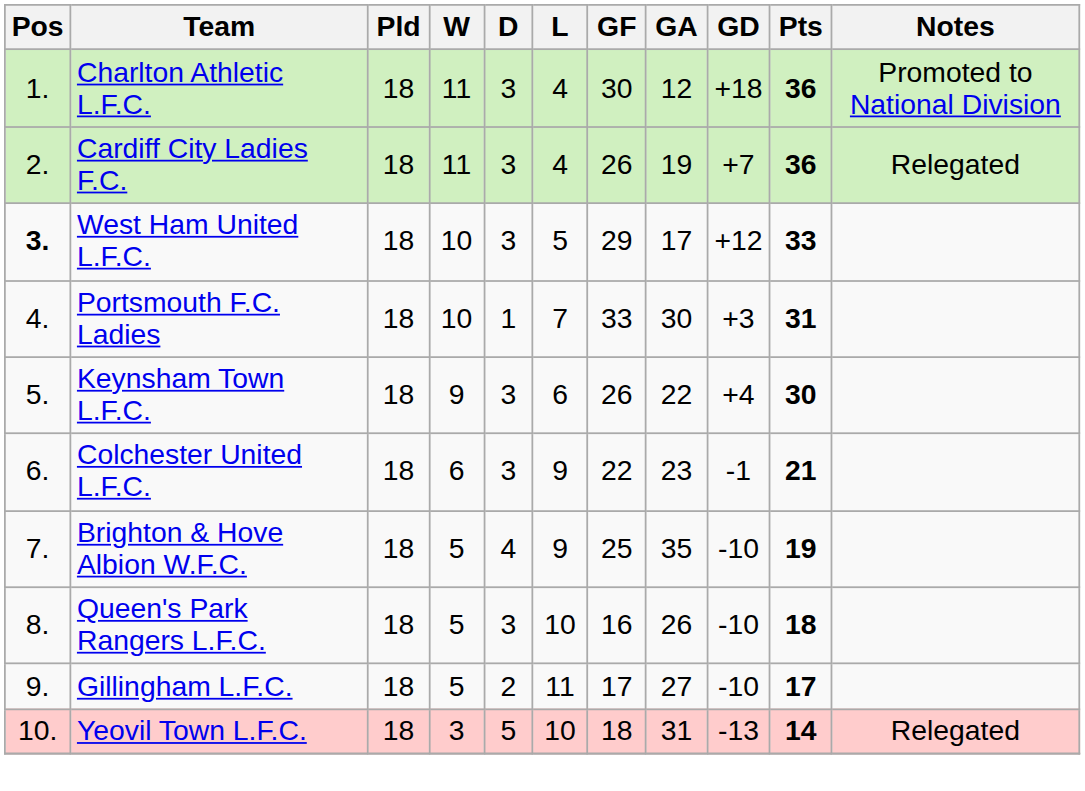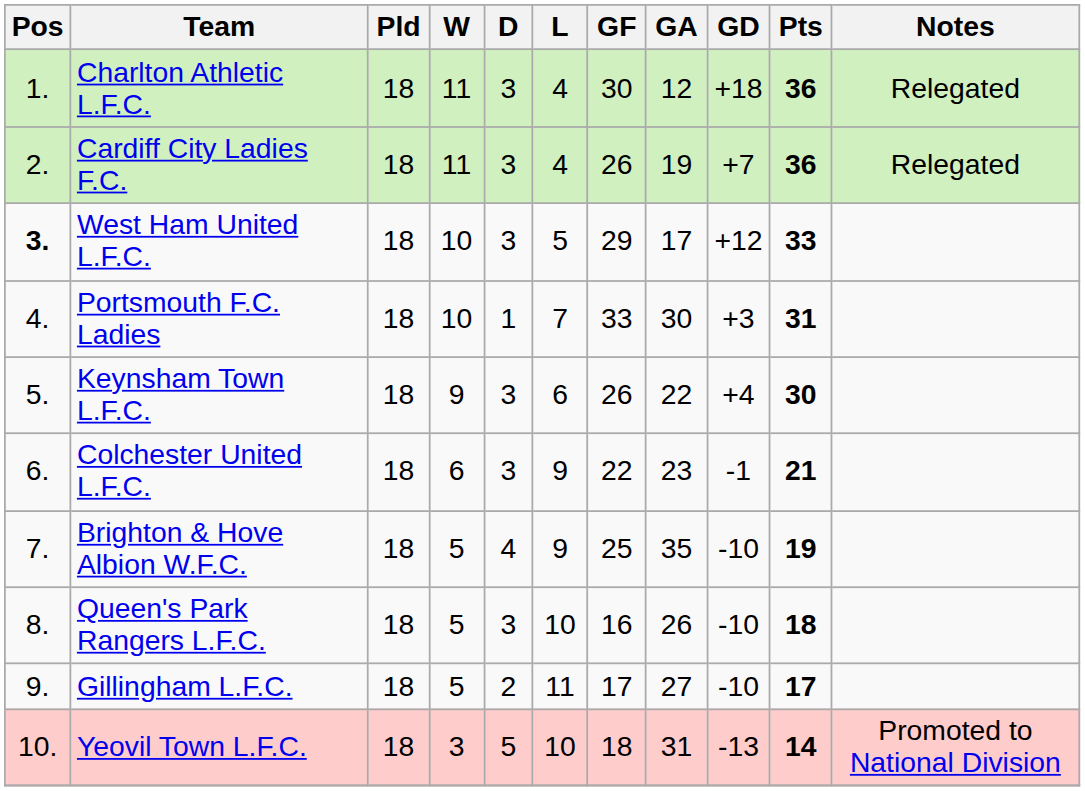 <table class="wikitable" style="text-align:center;">
 <tr>
 <th width=30 abbr="Position">Pos</th>
 <th width=250>Team</th>
 <th width=30 abbr="Played">Pld</th>
 <th width=30 abbr="Won">W</th>
 <th width=30 abbr="Drawn">D</th>
 <th width=30 abbr="Lost">L</th>
 <th width=30 abbr="Goals for">GF</th>
 <th width=30 abbr="Goals against">GA</th>
 <th width=30 abbr="Goal difference">GD</th>
 <th width=30 abbr="Points">Pts</th>
 <th width=200>Notes</th>
 </tr>
 <tr bgcolor="D0F0C0">
 <td>1.</td>
 <td align="left"><a href='#'>Charlton Athletic L.F.C.</a></td>
 <td>18</td>
 <td>11</td>
 <td>3</td>
 <td>4</td>
 <td>30</td>
 <td>12</td>
 <td>+18</td>
 <td><strong>36</strong></td>
-<td>Promoted to <a href='#'>National Division</a></td>
+<td>Relegated</td>
 </tr>
 <tr bgcolor="D0F0C0">
 <td>2.</td>
 <td align="left"><a href='#'>Cardiff City Ladies F.C.</a></td>
 <td>18</td>
 <td>11</td>
 <td>3</td>
 <td>4</td>
 <td>26</td>
 <td>19</td>
 <td>+7</td>
 <td><strong>36</strong></td>
 <td>Relegated</td>
 </tr>
 <tr>
 <td><strong>3.</strong></td>
 <td align="left"><a href='#'>West Ham United L.F.C.</a></td>
 <td>18</td>
 <td>10</td>
 <td>3</td>
 <td>5</td>
 <td>29</td>
 <td>17</td>
 <td>+12</td>
 <td><strong>33</strong></td>
 <td></td>
 </tr>
 <tr>
 <td>4.</td>
 <td align="left"><a href='#'>Portsmouth F.C. Ladies</a></td>
 <td>18</td>
 <td>10</td>
 <td>1</td>
 <td>7</td>
 <td>33</td>
 <td>30</td>
 <td>+3</td>
 <td><strong>31</strong></td>
 <td></td>
 </tr>
 <tr>
 <td>5.</td>
 <td align="left"><a href='#'>Keynsham Town L.F.C.</a></td>
 <td>18</td>
 <td>9</td>
 <td>3</td>
 <td>6</td>
 <td>26</td>
 <td>22</td>
 <td>+4</td>
 <td><strong>30</strong></td>
 <td></td>
 </tr>
 <tr>
 <td>6.</td>
 <td align="left"><a href='#'>Colchester United L.F.C.</a></td>
 <td>18</td>
 <td>6</td>
 <td>3</td>
 <td>9</td>
 <td>22</td>
 <td>23</td>
 <td>-1</td>
 <td><strong>21</strong></td>
 <td></td>
 </tr>
 <tr>
 <td>7.</td>
 <td align="left"><a href='#'>Brighton & Hove Albion W.F.C.</a></td>
 <td>18</td>
 <td>5</td>
 <td>4</td>
 <td>9</td>
 <td>25</td>
 <td>35</td>
 <td>-10</td>
 <td><strong>19</strong></td>
 <td></td>
 </tr>
 <tr>
 <td>8.</td>
 <td align="left"><a href='#'>Queen's Park Rangers L.F.C.</a></td>
 <td>18</td>
 <td>5</td>
 <td>3</td>
 <td>10</td>
 <td>16</td>
 <td>26</td>
 <td>-10</td>
 <td><strong>18</strong></td>
 <td></td>
 </tr>
 <tr>
 <td>9.</td>
 <td align="left"><a href='#'>Gillingham L.F.C.</a></td>
 <td>18</td>
 <td>5</td>
 <td>2</td>
 <td>11</td>
 <td>17</td>
 <td>27</td>
 <td>-10</td>
 <td><strong>17</strong></td>
 <td></td>
 </tr>
 <tr bgcolor="FFCCCC">
 <td>10.</td>
 <td align="left"><a href='#'>Yeovil Town L.F.C.</a></td>
 <td>18</td>
 <td>3</td>
 <td>5</td>
 <td>10</td>
 <td>18</td>
 <td>31</td>
 <td>-13</td>
 <td><strong>14</strong></td>
-<td>Relegated</td>
+<td>Promoted to <a href='#'>National Division</a></td>
 </tr>
 <tr>
 </tr>
 </table>
